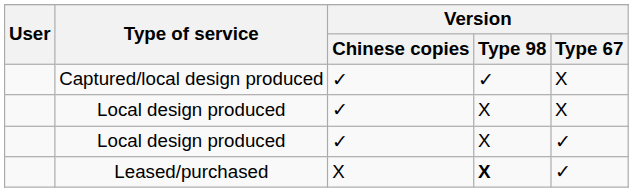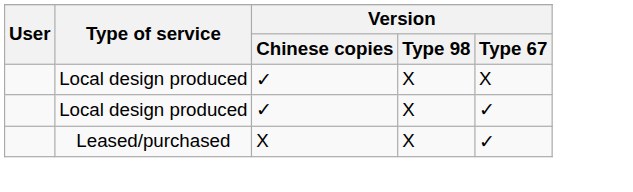 <table class="wikitable">
 <tr>
 </tr>
 <tr>
 <th rowspan=2>User</th>
 <th rowspan=2>Type of service</th>
 <th colspan=3>Version</th>
 </tr>
 <tr>
 <th>Chinese copies</th>
 <th>Type 98</th>
 <th>Type 67</th>
-</tr>
-<tr>
-<td style="text-align:left"></td>
-<td style="text-align:center">Captured/local design produced</td>
-<td>✓</td>
-<td>✓</td>
-<td>X</td>
 </tr>
 <tr>
 <td style="text-align:left"></td>
 <td style="text-align:center">Local design produced</td>
 <td>✓</td>
 <td>X</td>
 <td>X</td>
 </tr>
 <tr>
 <td style="text-align:left"></td>
 <td style="text-align:center">Local design produced</td>
 <td>✓</td>
 <td>X</td>
 <td>✓</td>
 </tr>
 <tr>
 <td style="text-align:left"></td>
 <td style="text-align:center">Leased/purchased</td>
 <td>X</td>
-<td><strong>X</strong></td>
+<td>X</td>
 <td>✓</td>
 </tr>
 </table>
